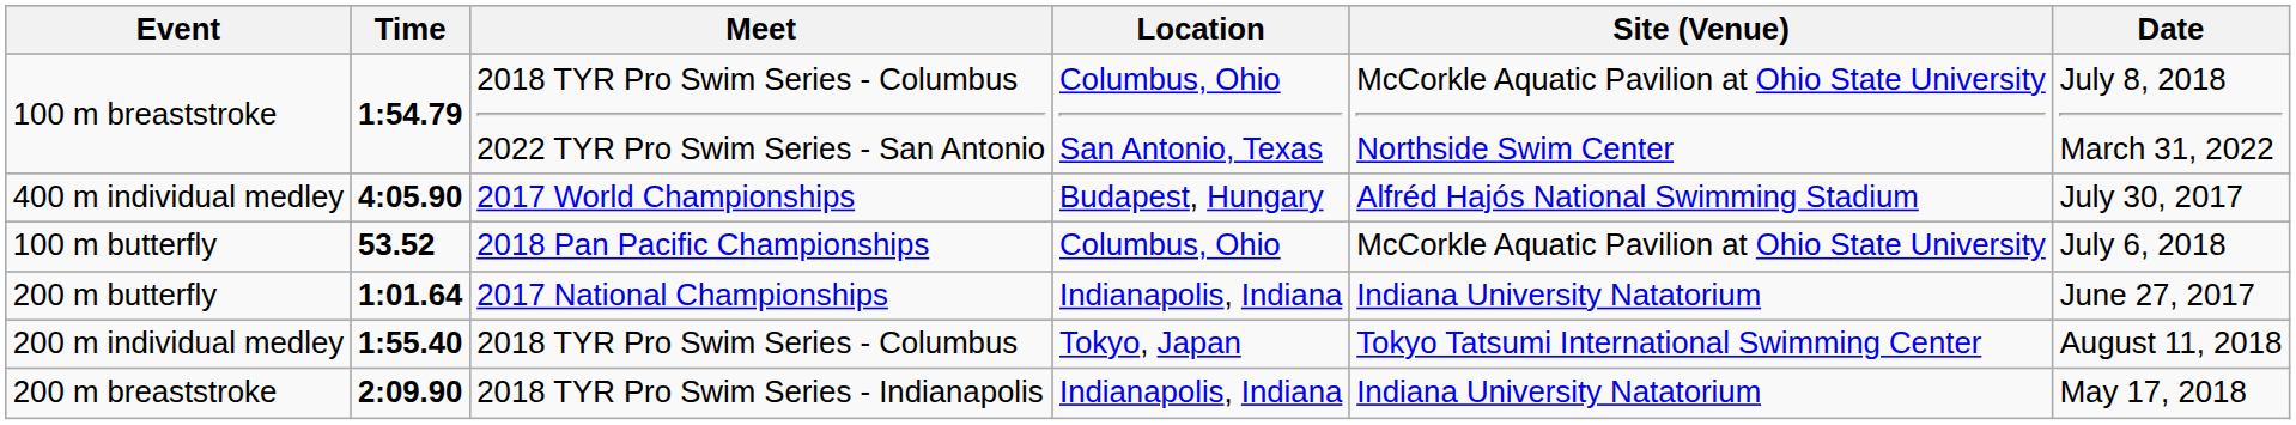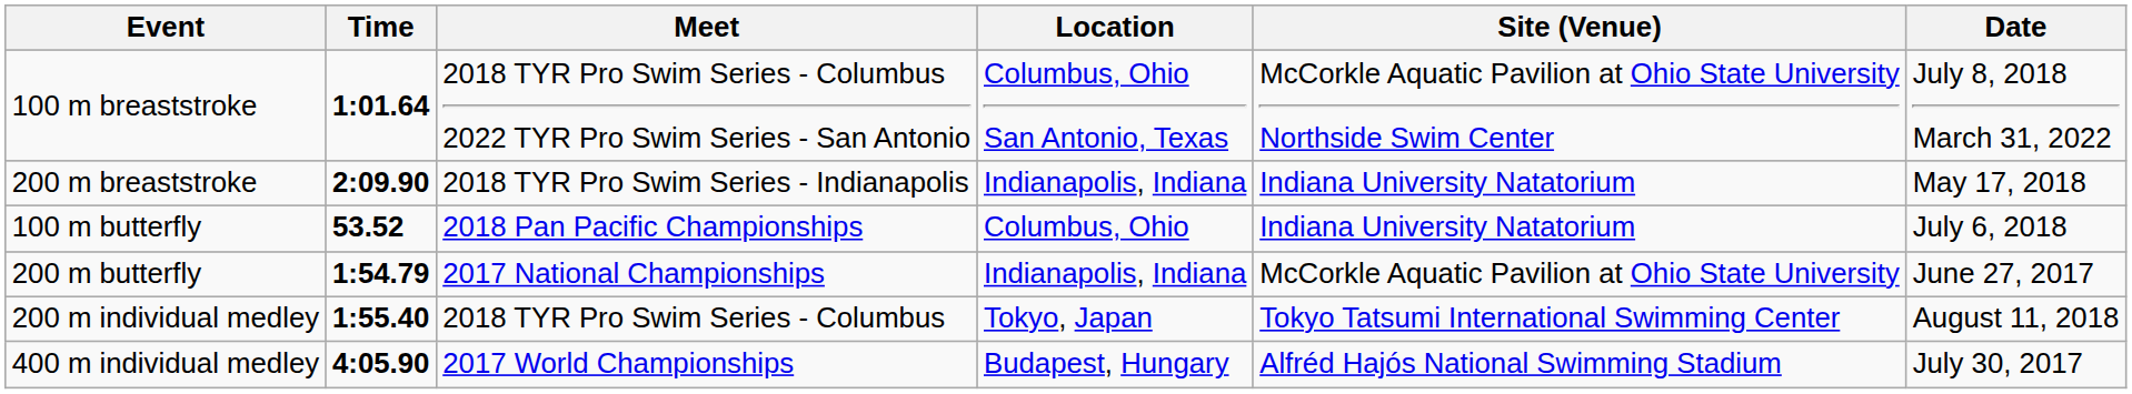 <table class="wikitable">
 <tr>
 <th>Event</th>
 <th>Time</th>
 <th>Meet</th>
 <th>Location</th>
 <th>Site (Venue)</th>
 <th>Date</th>
 </tr>
 <tr>
 <td>100 m breaststroke</td>
-<td><strong>1:54.79</strong></td>
+<td><strong>1:01.64</strong></td>
 <td>2018 TYR Pro Swim Series - Columbus <hr> 2022 TYR Pro Swim Series - San Antonio</td>
 <td><a href='#'>Columbus, Ohio</a> <hr> <a href='#'>San Antonio, Texas</a></td>
 <td>McCorkle Aquatic Pavilion at <a href='#'>Ohio State University</a> <hr> <a href='#'>Northside Swim Center</a></td>
 <td>July 8, 2018 <hr> March 31, 2022</td>
 </tr>
 <tr>
-<td>400 m individual medley</td>
-<td><strong>4:05.90</strong></td>
-<td><a href='#'>2017 World Championships</a></td>
-<td><a href='#'>Budapest</a>, <a href='#'>Hungary</a></td>
-<td><a href='#'>Alfréd Hajós National Swimming Stadium</a></td>
-<td>July 30, 2017</td>
+<td>200 m breaststroke</td>
+<td><strong>2:09.90</strong></td>
+<td>2018 TYR Pro Swim Series - Indianapolis</td>
+<td><a href='#'>Indianapolis</a>, <a href='#'>Indiana</a></td>
+<td><a href='#'>Indiana University Natatorium</a></td>
+<td>May 17, 2018</td>
 </tr>
 <tr>
 <td>100 m butterfly</td>
 <td><strong>53.52</strong></td>
 <td><a href='#'>2018 Pan Pacific Championships</a></td>
 <td><a href='#'>Columbus, Ohio</a></td>
-<td>McCorkle Aquatic Pavilion at <a href='#'>Ohio State University</a></td>
+<td><a href='#'>Indiana University Natatorium</a></td>
 <td>July 6, 2018</td>
 </tr>
 <tr>
 <td>200 m butterfly</td>
-<td><strong>1:01.64</strong></td>
+<td><strong>1:54.79</strong></td>
 <td><a href='#'>2017 National Championships</a></td>
 <td><a href='#'>Indianapolis</a>, <a href='#'>Indiana</a></td>
-<td><a href='#'>Indiana University Natatorium</a></td>
+<td>McCorkle Aquatic Pavilion at <a href='#'>Ohio State University</a></td>
 <td>June 27, 2017</td>
 </tr>
 <tr>
 <td>200 m individual medley</td>
 <td><strong>1:55.40</strong></td>
 <td>2018 TYR Pro Swim Series - Columbus</td>
 <td><a href='#'>Tokyo</a>, <a href='#'>Japan</a></td>
 <td><a href='#'>Tokyo Tatsumi International Swimming Center</a></td>
 <td>August 11, 2018</td>
 </tr>
 <tr>
-<td>200 m breaststroke</td>
-<td><strong>2:09.90</strong></td>
-<td>2018 TYR Pro Swim Series - Indianapolis</td>
-<td><a href='#'>Indianapolis</a>, <a href='#'>Indiana</a></td>
-<td><a href='#'>Indiana University Natatorium</a></td>
-<td>May 17, 2018</td>
+<td>400 m individual medley</td>
+<td><strong>4:05.90</strong></td>
+<td><a href='#'>2017 World Championships</a></td>
+<td><a href='#'>Budapest</a>, <a href='#'>Hungary</a></td>
+<td><a href='#'>Alfréd Hajós National Swimming Stadium</a></td>
+<td>July 30, 2017</td>
 </tr>
 </table>
